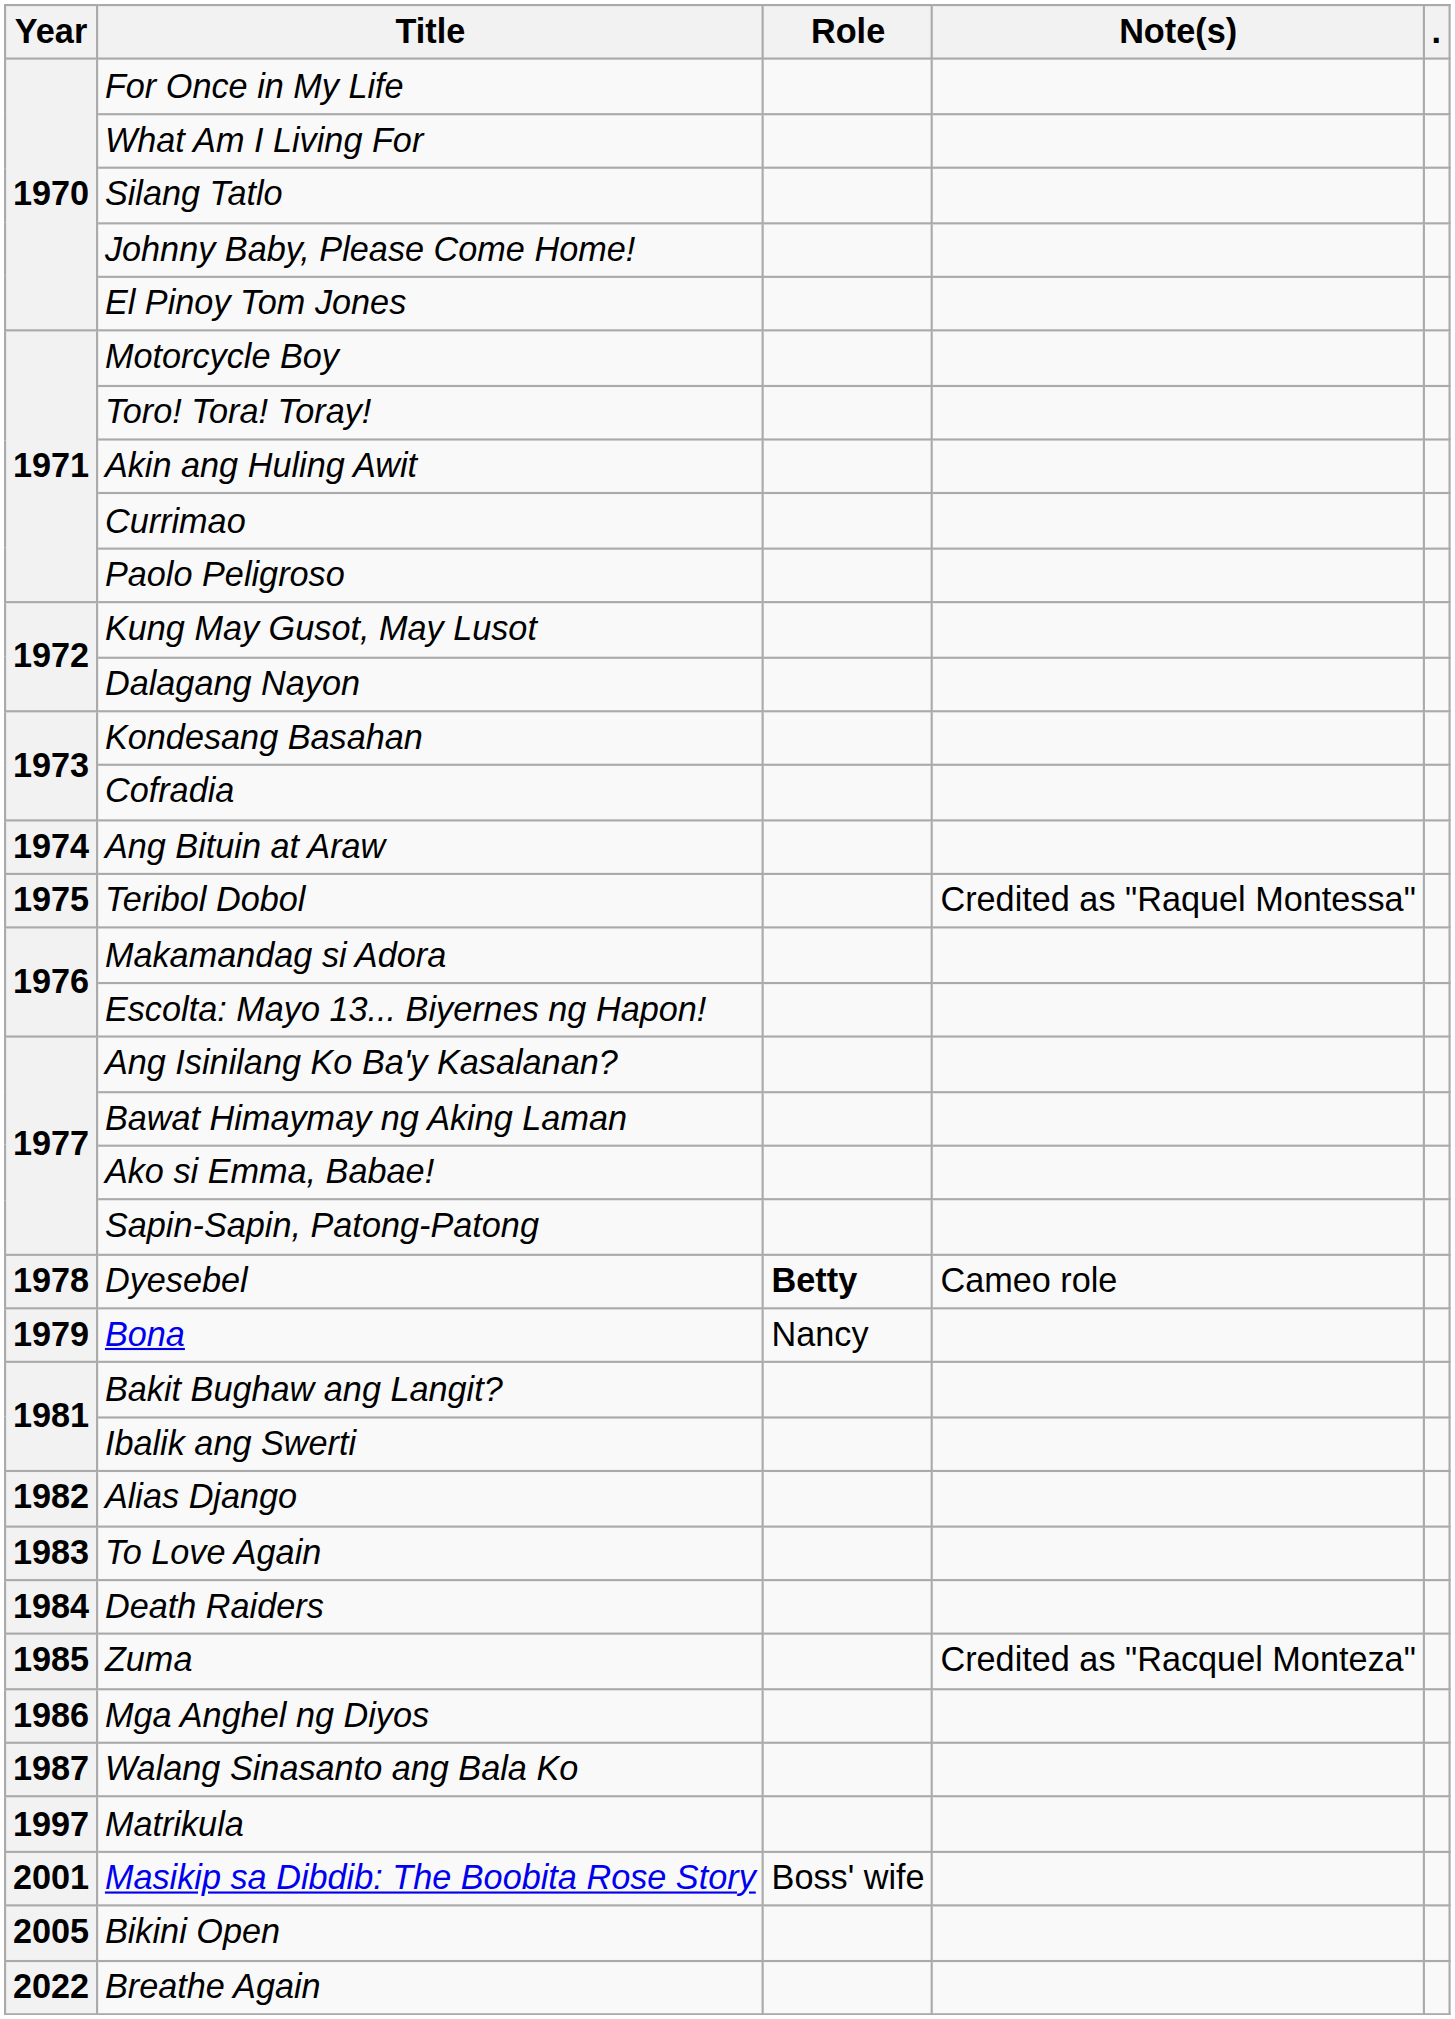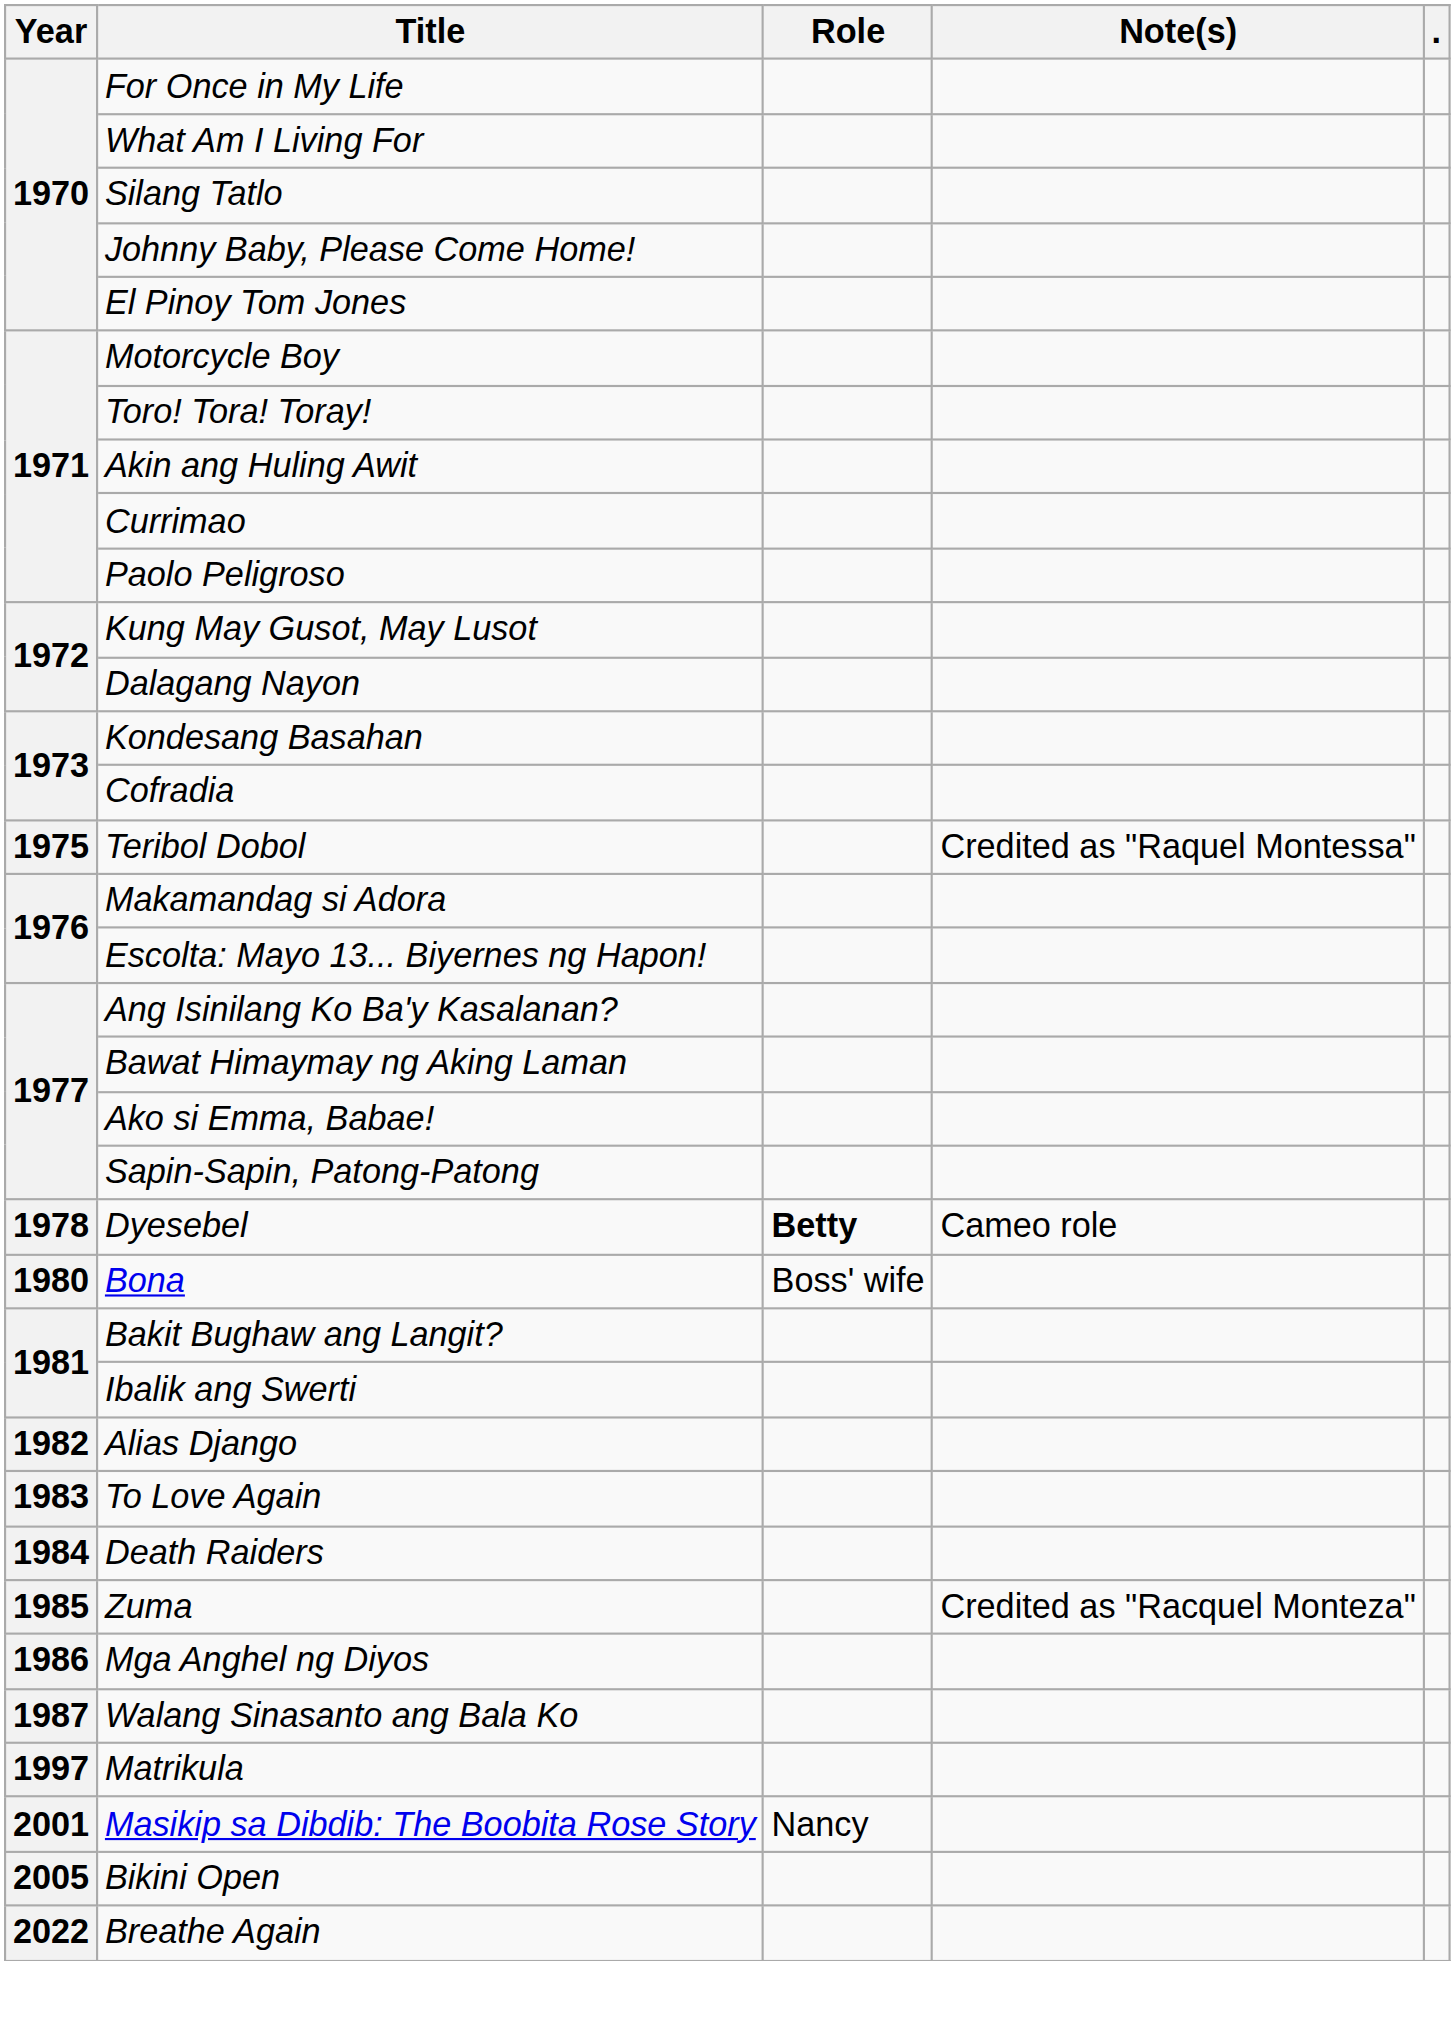 <table class="wikitable plainrowheaders sortable">
 <tr>
 <th scope="col">Year</th>
 <th scope="col">Title</th>
 <th scope="col" class="unsortable">Role</th>
 <th scope="col" class="unsortable">Note(s)</th>
 <th scope="col" class="unsortable">.</th>
 </tr>
 <tr>
 <th rowspan="5" scope="row">1970</th>
 <td><em>For Once in My Life</em> </td>
 <td></td>
 <td></td>
 <td style="text-align:center;"></td>
 </tr>
 <tr>
 <td><em>What Am I Living For</em> </td>
 <td></td>
 <td></td>
 <td style="text-align:center;"></td>
 </tr>
 <tr>
 <td><em>Silang Tatlo</em> </td>
 <td></td>
 <td></td>
 <td style="text-align:center;"></td>
 </tr>
 <tr>
 <td><em>Johnny Baby, Please Come Home!</em> </td>
 <td></td>
 <td></td>
 <td style="text-align:center;"></td>
 </tr>
 <tr>
 <td><em>El Pinoy Tom Jones</em> </td>
 <td></td>
 <td></td>
 <td style="text-align:center;"></td>
 </tr>
 <tr>
 <th rowspan="5" scope="row">1971</th>
 <td><em>Motorcycle Boy</em> </td>
 <td></td>
 <td></td>
 <td style="text-align:center;"></td>
 </tr>
 <tr>
 <td><em>Toro! Tora! Toray!</em> </td>
 <td></td>
 <td></td>
 <td style="text-align:center;"></td>
 </tr>
 <tr>
 <td><em>Akin ang Huling Awit</em> </td>
 <td></td>
 <td></td>
 <td style="text-align:center;"></td>
 </tr>
 <tr>
 <td><em>Currimao</em> </td>
 <td></td>
 <td></td>
 <td style="text-align:center;"></td>
 </tr>
 <tr>
 <td><em>Paolo Peligroso</em> </td>
 <td></td>
 <td></td>
 <td style="text-align:center;"></td>
 </tr>
 <tr>
 <th rowspan="2" scope="row">1972</th>
 <td><em>Kung May Gusot, May Lusot</em> </td>
 <td></td>
 <td></td>
 <td style="text-align:center;"></td>
 </tr>
 <tr>
 <td><em>Dalagang Nayon</em> </td>
 <td></td>
 <td></td>
 <td style="text-align:center;"></td>
 </tr>
 <tr>
 <th rowspan="2" scope="row">1973</th>
 <td><em>Kondesang Basahan</em> </td>
 <td></td>
 <td></td>
 <td style="text-align:center;"></td>
 </tr>
 <tr>
 <td><em>Cofradia</em> </td>
 <td></td>
 <td></td>
 <td style="text-align:center;"></td>
 </tr>
 <tr>
-<th scope="row">1974</th>
-<td><em>Ang Bituin at Araw</em> </td>
-<td></td>
-<td></td>
-<td style="text-align:center;"></td>
-</tr>
-<tr>
 <th scope="row">1975</th>
 <td><em>Teribol Dobol</em> </td>
 <td></td>
 <td>Credited as "Raquel Montessa"</td>
 <td style="text-align:center;"></td>
 </tr>
 <tr>
 <th rowspan="2" scope="row">1976</th>
 <td><em>Makamandag si Adora</em> </td>
 <td></td>
 <td></td>
 <td style="text-align:center;"></td>
 </tr>
 <tr>
 <td><em>Escolta: Mayo 13... Biyernes ng Hapon!</em> </td>
 <td></td>
 <td></td>
 <td style="text-align:center;"></td>
 </tr>
 <tr>
 <th rowspan="4" scope="row">1977</th>
 <td><em>Ang Isinilang Ko Ba'y Kasalanan?</em> </td>
 <td></td>
 <td></td>
 <td style="text-align:center;"></td>
 </tr>
 <tr>
 <td><em>Bawat Himaymay ng Aking Laman</em> </td>
 <td></td>
 <td></td>
 <td style="text-align:center;"></td>
 </tr>
 <tr>
 <td><em>Ako si Emma, Babae!</em> </td>
 <td></td>
 <td></td>
 <td style="text-align:center;"></td>
 </tr>
 <tr>
 <td><em>Sapin-Sapin, Patong-Patong</em> </td>
 <td></td>
 <td></td>
 <td style="text-align:center;"></td>
 </tr>
 <tr>
 <th scope="row">1978</th>
 <td><em>Dyesebel</em> </td>
 <td><strong>Betty</strong></td>
 <td>Cameo role</td>
 <td style="text-align:center;"></td>
 </tr>
 <tr>
-<th scope="row">1979</th>
+<th scope="row">1980</th>
 <td><em><a href='#'>Bona</a></em> </td>
-<td>Nancy</td>
+<td>Boss' wife</td>
 <td></td>
 <td style="text-align:center;"></td>
 </tr>
 <tr>
 <th rowspan="2" scope="row">1981</th>
 <td><em>Bakit Bughaw ang Langit?</em> </td>
 <td></td>
 <td></td>
 <td style="text-align:center;"></td>
 </tr>
 <tr>
 <td><em>Ibalik ang Swerti</em></td>
 <td></td>
 <td></td>
 <td style="text-align:center;"></td>
 </tr>
 <tr>
 <th scope="row">1982</th>
 <td><em>Alias Django</em></td>
 <td></td>
 <td></td>
 <td style="text-align:center;"></td>
 </tr>
 <tr>
 <th scope="row">1983</th>
 <td><em>To Love Again</em></td>
 <td></td>
 <td></td>
 <td style="text-align:center;"></td>
 </tr>
 <tr>
 <th scope="row">1984</th>
 <td><em>Death Raiders</em></td>
 <td></td>
 <td></td>
 <td style="text-align:center;"></td>
 </tr>
 <tr>
 <th scope="row">1985</th>
 <td><em>Zuma</em></td>
 <td></td>
 <td>Credited as "Racquel Monteza"</td>
 <td style="text-align:center;"></td>
 </tr>
 <tr>
 <th scope="row">1986</th>
 <td><em>Mga Anghel ng Diyos</em> </td>
 <td></td>
 <td></td>
 <td style="text-align:center;"></td>
 </tr>
 <tr>
 <th scope="row">1987</th>
 <td><em>Walang Sinasanto ang Bala Ko</em> </td>
 <td></td>
 <td></td>
 <td style="text-align:center;"></td>
 </tr>
 <tr>
 <th scope="row">1997</th>
 <td><em>Matrikula</em></td>
 <td></td>
 <td></td>
 <td style="text-align:center;"></td>
 </tr>
 <tr>
 <th scope="row">2001</th>
 <td><em><a href='#'>Masikip sa Dibdib: The Boobita Rose Story</a></em></td>
-<td>Boss' wife</td>
+<td>Nancy</td>
 <td></td>
 <td style="text-align:center;"></td>
 </tr>
 <tr>
 <th scope="row">2005</th>
 <td><em>Bikini Open</em></td>
 <td></td>
 <td></td>
 <td style="text-align:center;"></td>
 </tr>
 <tr>
 <th scope="row">2022</th>
 <td><em>Breathe Again</em></td>
 <td></td>
 <td></td>
 <td style="text-align:center;"></td>
 </tr>
 <tr>
 </tr>
 </table>
